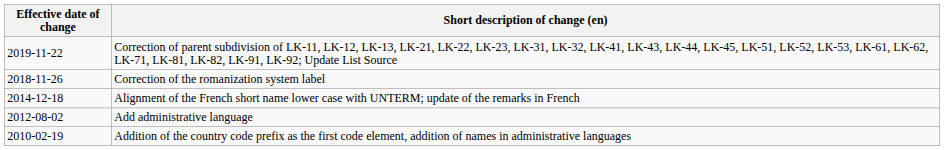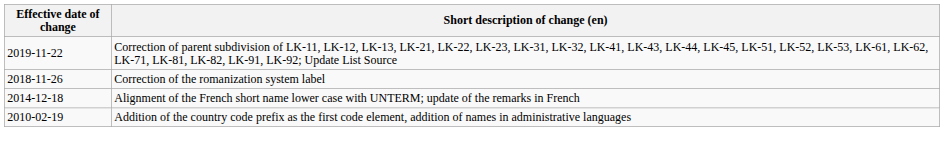 <table class="wikitable">
 <tr>
 <th>Effective date of change</th>
 <th>Short description of change (en)</th>
 </tr>
 <tr>
 <td>2019-11-22</td>
 <td>Correction of parent subdivision of LK-11, LK-12, LK-13, LK-21, LK-22, LK-23, LK-31, LK-32, LK-41, LK-43, LK-44, LK-45, LK-51, LK-52, LK-53, LK-61, LK-62, LK-71, LK-81, LK-82, LK-91, LK-92; Update List Source</td>
 </tr>
 <tr>
 <td>2018-11-26</td>
 <td>Correction of the romanization system label</td>
 </tr>
 <tr>
 <td>2014-12-18</td>
 <td>Alignment of the French short name lower case with UNTERM; update of the remarks in French</td>
 </tr>
 <tr>
-<td>2012-08-02</td>
-<td>Add administrative language</td>
-</tr>
-<tr>
 <td>2010-02-19</td>
 <td>Addition of the country code prefix as the first code element, addition of names in administrative languages</td>
 </tr>
 </table>
